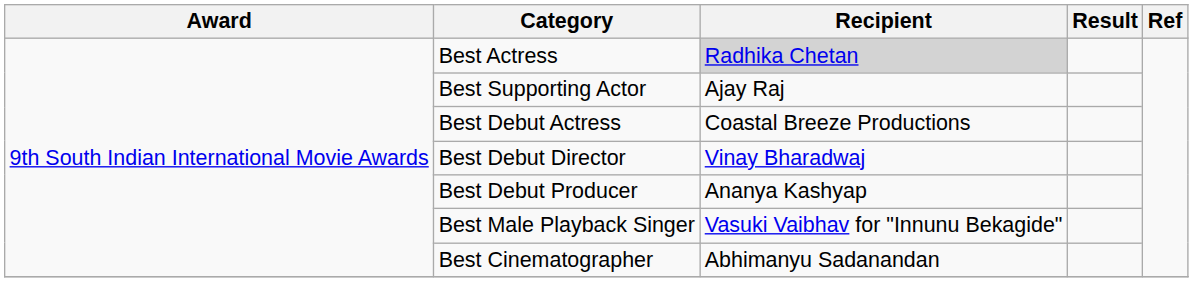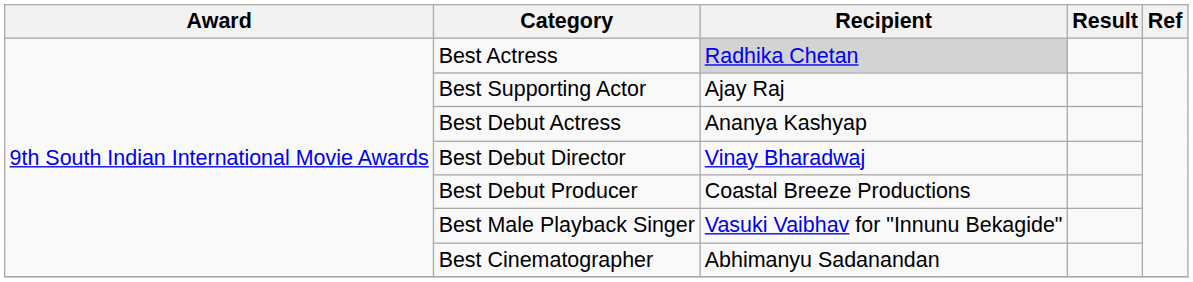 <table class="wikitable sortable">
 <tr>
 <th>Award</th>
 <th>Category</th>
 <th>Recipient</th>
 <th>Result</th>
 <th>Ref</th>
 </tr>
 <tr>
 <td rowspan=7><a href='#'>9th South Indian International Movie Awards</a></td>
 <td>Best Actress</td>
 <td style="background: lightgrey;"><a href='#'>Radhika Chetan</a></td>
 <td></td>
 <td rowspan=7><br></td>
 </tr>
 <tr>
 <td>Best Supporting Actor</td>
 <td>Ajay Raj</td>
 <td></td>
 </tr>
 <tr>
 <td>Best Debut Actress</td>
-<td>Coastal Breeze Productions</td>
+<td>Ananya Kashyap</td>
 <td></td>
 </tr>
 <tr>
 <td>Best Debut Director</td>
 <td><a href='#'>Vinay Bharadwaj</a></td>
 <td></td>
 </tr>
 <tr>
 <td>Best Debut Producer</td>
-<td>Ananya Kashyap</td>
+<td>Coastal Breeze Productions</td>
 <td></td>
 </tr>
 <tr>
 <td>Best Male Playback Singer</td>
 <td><a href='#'>Vasuki Vaibhav</a> for "Innunu Bekagide"</td>
 <td></td>
 </tr>
 <tr>
 <td>Best Cinematographer</td>
 <td>Abhimanyu Sadanandan</td>
 <td></td>
 </tr>
 <tr>
 </tr>
 </table>
